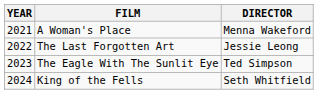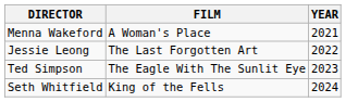 <table class="wikitable">
 <tr>
+<th>DIRECTOR</th>
+<th>FILM</th>
 <th>YEAR</th>
-<th>FILM</th>
-<th>DIRECTOR</th>
 </tr>
 <tr>
+<td>Menna Wakeford</td>
+<td>A Woman's Place</td>
 <td>2021</td>
-<td>A Woman's Place</td>
-<td>Menna Wakeford</td>
 </tr>
 <tr>
+<td>Jessie Leong</td>
+<td>The Last Forgotten Art</td>
 <td>2022</td>
-<td>The Last Forgotten Art</td>
-<td>Jessie Leong</td>
 </tr>
 <tr>
+<td>Ted Simpson</td>
+<td>The Eagle With The Sunlit Eye</td>
 <td>2023</td>
-<td>The Eagle With The Sunlit Eye</td>
-<td>Ted Simpson</td>
 </tr>
 <tr>
+<td>Seth Whitfield</td>
+<td>King of the Fells</td>
 <td>2024</td>
-<td>King of the Fells</td>
-<td>Seth Whitfield</td>
 </tr>
 </table>
